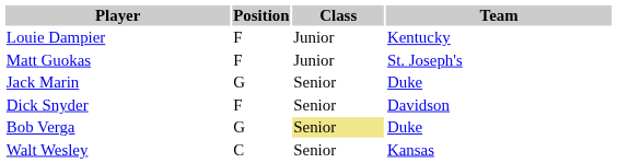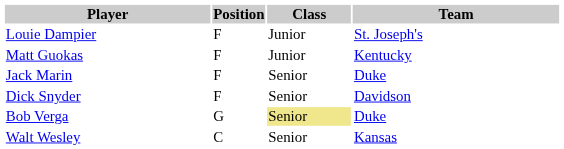 <table style="width:600px" "border:'1' 'solid' 'gray'">
 <tr>
 <th style="background:#CCCCCC;width:40%">Player</th>
 <th style="background:#CCCCCC;width:4%">Position</th>
 <th style="background:#CCCCCC;width:16%">Class</th>
 <th style="background:#CCCCCC;width:40%">Team</th>
 </tr>
 <tr>
 <td><a href='#'>Louie Dampier</a></td>
 <td>F</td>
 <td>Junior</td>
-<td><a href='#'>Kentucky</a></td>
+<td><a href='#'>St. Joseph's</a></td>
 </tr>
 <tr>
 <td><a href='#'>Matt Guokas</a></td>
 <td>F</td>
 <td>Junior</td>
-<td><a href='#'>St. Joseph's</a></td>
+<td><a href='#'>Kentucky</a></td>
 </tr>
 <tr>
 <td><a href='#'>Jack Marin</a></td>
-<td>G</td>
+<td>F</td>
 <td>Senior</td>
 <td><a href='#'>Duke</a></td>
 </tr>
 <tr>
 <td><a href='#'>Dick Snyder</a></td>
 <td>F</td>
 <td>Senior</td>
 <td><a href='#'>Davidson</a></td>
 </tr>
 <tr>
 <td><a href='#'>Bob Verga</a></td>
 <td>G</td>
 <td style="background: khaki;">Senior</td>
 <td><a href='#'>Duke</a></td>
 </tr>
 <tr>
 <td><a href='#'>Walt Wesley</a></td>
 <td>C</td>
 <td>Senior</td>
 <td><a href='#'>Kansas</a></td>
 </tr>
 </table>
